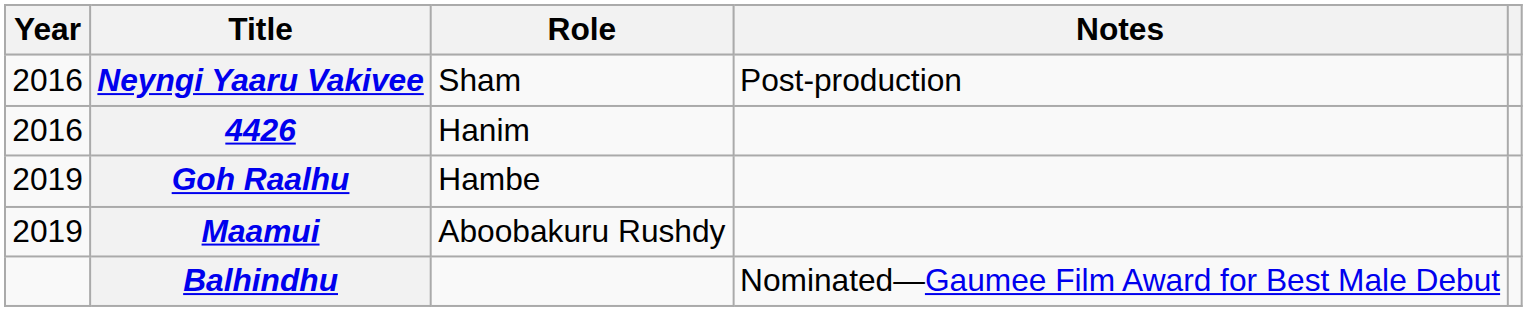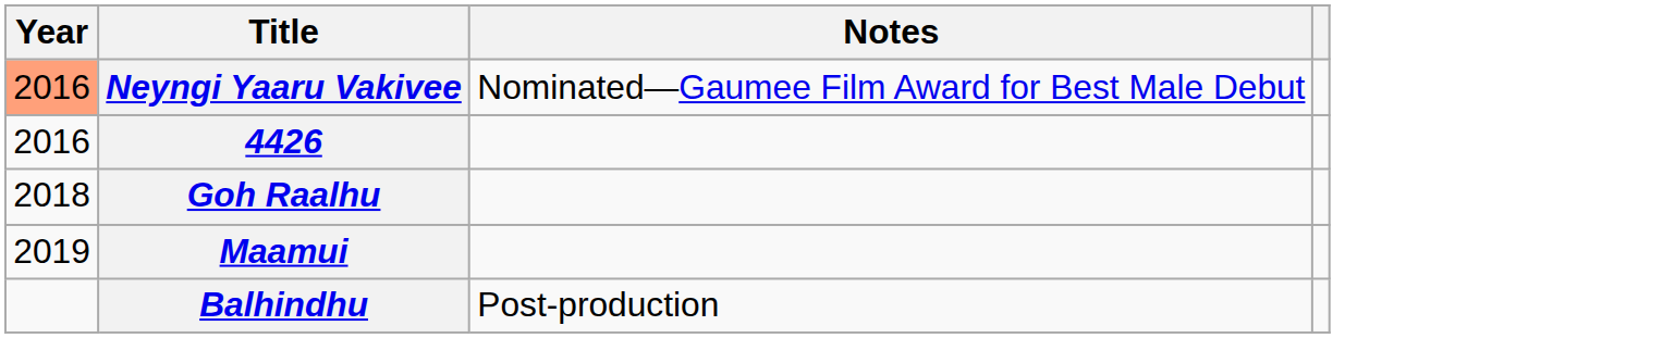 <table class="wikitable sortable plainrowheaders">
 <tr style="background:#ccc; text-align:center;">
 <th scope="col">Year</th>
 <th scope="col">Title</th>
-<th scope="col">Role</th>
 <th scope="col">Notes</th>
 <th scope="col" class="unsortable"></th>
 </tr>
 <tr>
-<td>2016</td>
+<td style="background: lightsalmon;">2016</td>
 <th scope="row"><em><a href='#'>Neyngi Yaaru Vakivee</a></em></th>
-<td>Sham</td>
-<td>Post-production</td>
+<td>Nominated—<a href='#'>Gaumee Film Award for Best Male Debut</a></td>
 <td style="text-align: center;"></td>
 </tr>
 <tr>
 <td>2016</td>
 <th scope="row"><em><a href='#'>4426</a></em></th>
-<td>Hanim</td>
 <td></td>
 <td style="text-align: center;"></td>
 </tr>
 <tr>
-<td>2019</td>
+<td>2018</td>
 <th scope="row"><em><a href='#'>Goh Raalhu</a></em></th>
-<td>Hambe</td>
 <td></td>
 <td style="text-align: center;"></td>
 </tr>
 <tr>
 <td>2019</td>
 <th scope="row"><em><a href='#'>Maamui</a></em></th>
-<td>Aboobakuru Rushdy</td>
 <td></td>
 <td style="text-align: center;"></td>
 </tr>
 <tr>
 <td></td>
 <th scope="row"><em><a href='#'>Balhindhu</a></em></th>
-<td></td>
-<td>Nominated—<a href='#'>Gaumee Film Award for Best Male Debut</a></td>
+<td>Post-production</td>
 <td style="text-align:center;"></td>
 </tr>
 </table>
